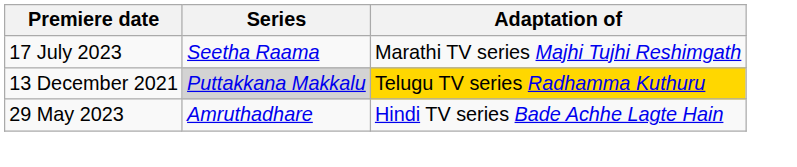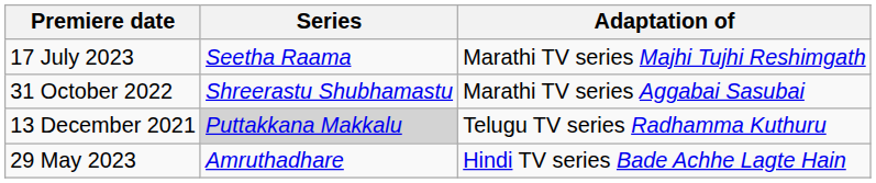 <table class="wikitable sortable">
 <tr>
 <th>Premiere date</th>
 <th>Series</th>
 <th>Adaptation of</th>
 </tr>
 <tr>
 <td>17 July 2023</td>
 <td><em><a href='#'>Seetha Raama</a></em></td>
 <td>Marathi TV series <em><a href='#'>Majhi Tujhi Reshimgath</a></em></td>
 </tr>
 <tr>
+<td>31 October 2022</td>
+<td><em><a href='#'>Shreerastu Shubhamastu</a></em></td>
+<td>Marathi TV series <em><a href='#'>Aggabai Sasubai</a></em></td>
+</tr>
+<tr>
 <td>13 December 2021</td>
 <td style="background: lightgrey;"><em><a href='#'>Puttakkana Makkalu</a></em></td>
-<td style="background: gold;">Telugu TV series <em><a href='#'>Radhamma Kuthuru</a></em></td>
+<td>Telugu TV series <em><a href='#'>Radhamma Kuthuru</a></em></td>
 </tr>
 <tr>
 <td>29 May 2023</td>
 <td><em><a href='#'>Amruthadhare</a></em></td>
 <td><a href='#'>Hindi</a> TV series <em><a href='#'>Bade Achhe Lagte Hain</a></em></td>
 </tr>
 </table>
